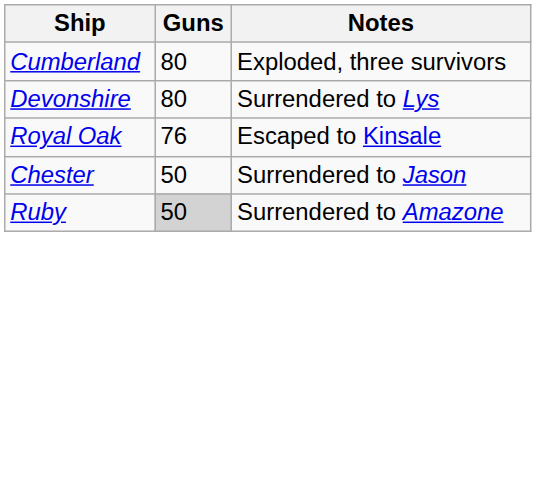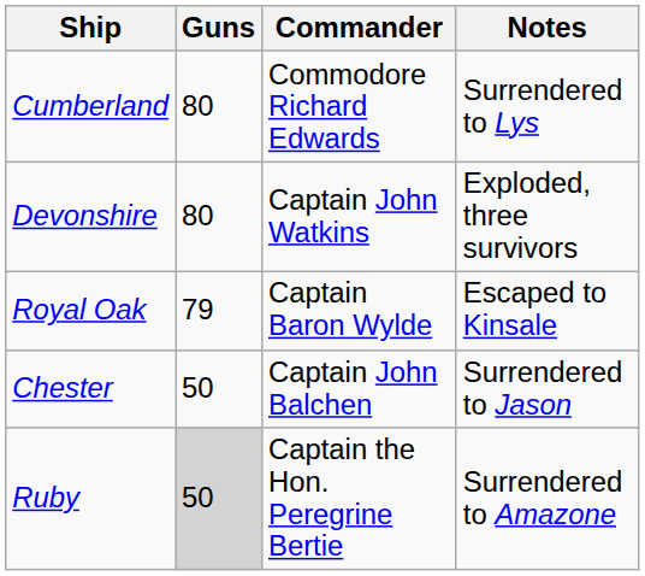 <table class="wikitable"width=40%>
 <tr>
 <th style=>Ship</th>
 <th style=>Guns</th>
+<th style=>Commander</th>
 <th style=>Notes</th>
 </tr>
 <tr>
 <td><a href='#'><em>Cumberland</em></a></td>
 <td>80</td>
-<td>Exploded, three survivors</td>
+<td>Commodore <a href='#'>Richard Edwards</a></td>
+<td>Surrendered to <a href='#'><em>Lys</em></a></td>
 </tr>
 <tr>
 <td><a href='#'><em>Devonshire</em></a></td>
 <td>80</td>
-<td>Surrendered to <a href='#'><em>Lys</em></a></td>
+<td>Captain <a href='#'>John Watkins</a></td>
+<td>Exploded, three survivors</td>
 </tr>
 <tr>
 <td><a href='#'><em>Royal Oak</em></a></td>
-<td>76</td>
+<td>79</td>
+<td>Captain <a href='#'>Baron Wylde</a></td>
 <td>Escaped to <a href='#'>Kinsale</a></td>
 </tr>
 <tr>
 <td><a href='#'><em>Chester</em></a></td>
 <td>50</td>
+<td>Captain <a href='#'>John Balchen</a></td>
 <td>Surrendered to <a href='#'><em>Jason</em></a></td>
 </tr>
 <tr>
 <td><a href='#'><em>Ruby</em></a></td>
 <td style="background: lightgrey;">50</td>
+<td>Captain the Hon. <a href='#'>Peregrine Bertie</a></td>
 <td>Surrendered to <a href='#'><em>Amazone</em></a></td>
 </tr>
 </table>
